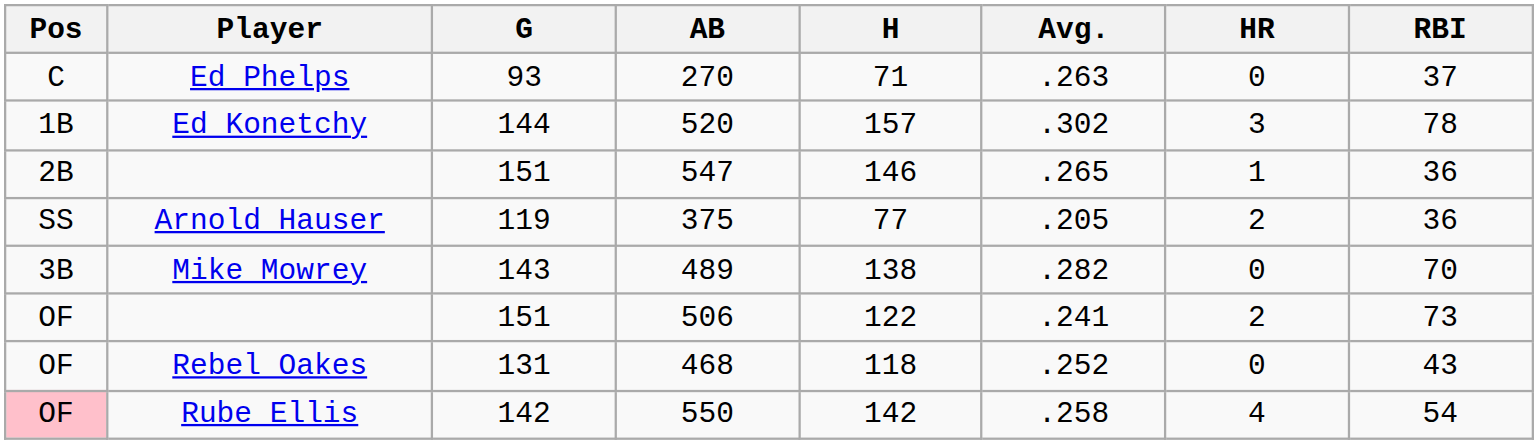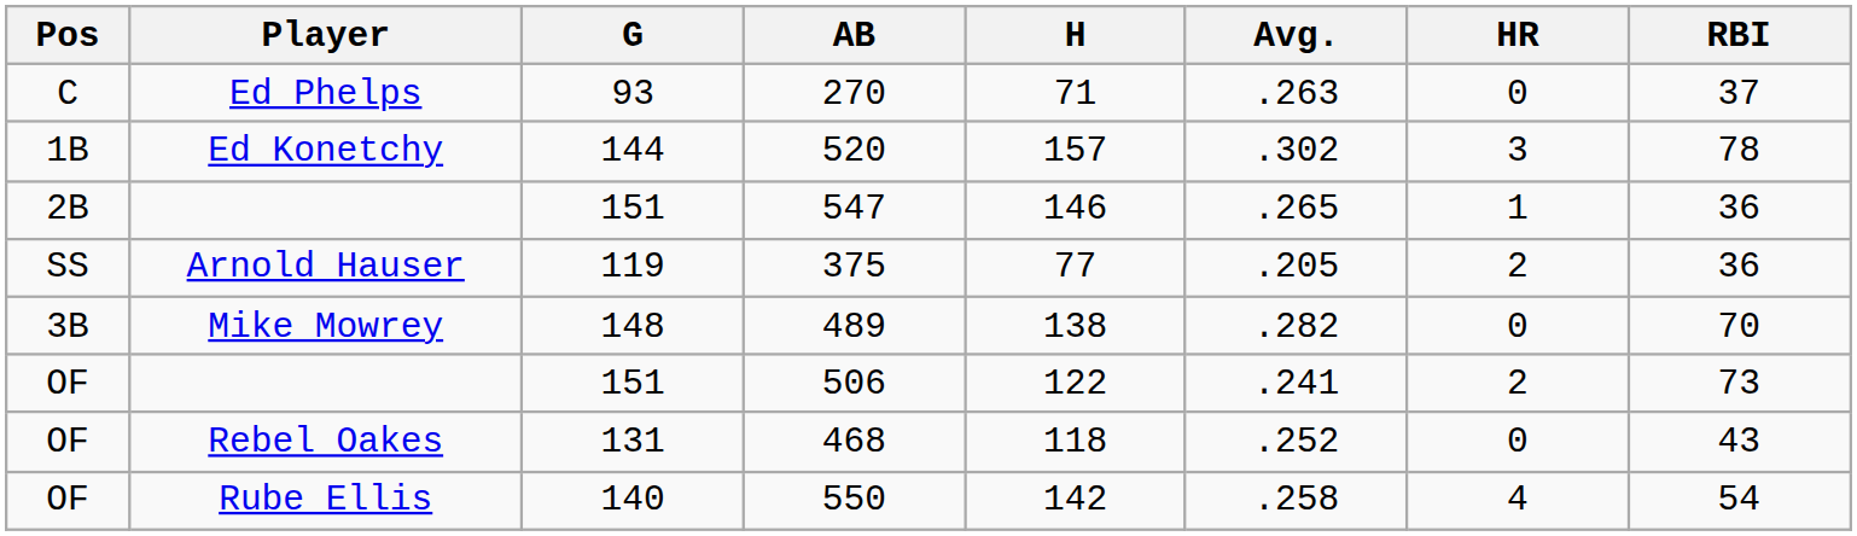 <table class="wikitable sortable">
 <tr>
 <th bgcolor="#DDDDFF" width="5%">Pos</th>
 <th bgcolor="#DDDDFF" width="16%">Player</th>
 <th bgcolor="#DDDDFF" width="9%">G</th>
 <th bgcolor="#DDDDFF" width="9%">AB</th>
 <th bgcolor="#DDDDFF" width="9%">H</th>
 <th bgcolor="#DDDDFF" width="9%">Avg.</th>
 <th bgcolor="#DDDDFF" width="9%">HR</th>
 <th bgcolor="#DDDDFF" width="9%">RBI</th>
 </tr>
 <tr align="center">
 <td>C</td>
 <td><a href='#'>Ed Phelps</a></td>
 <td>93</td>
 <td>270</td>
 <td>71</td>
 <td>.263</td>
 <td>0</td>
 <td>37</td>
 </tr>
 <tr align=center>
 <td>1B</td>
 <td><a href='#'>Ed Konetchy</a></td>
 <td>144</td>
 <td>520</td>
 <td>157</td>
 <td>.302</td>
 <td>3</td>
 <td>78</td>
 </tr>
 <tr align=center>
 <td>2B</td>
 <td></td>
 <td>151</td>
 <td>547</td>
 <td>146</td>
 <td>.265</td>
 <td>1</td>
 <td>36</td>
 </tr>
 <tr align="center">
 <td>SS</td>
 <td><a href='#'>Arnold Hauser</a></td>
 <td>119</td>
 <td>375</td>
 <td>77</td>
 <td>.205</td>
 <td>2</td>
 <td>36</td>
 </tr>
 <tr align=center>
 <td>3B</td>
 <td><a href='#'>Mike Mowrey</a></td>
-<td>143</td>
+<td>148</td>
 <td>489</td>
 <td>138</td>
 <td>.282</td>
 <td>0</td>
 <td>70</td>
 </tr>
 <tr align=center>
 <td>OF</td>
 <td></td>
 <td>151</td>
 <td>506</td>
 <td>122</td>
 <td>.241</td>
 <td>2</td>
 <td>73</td>
 </tr>
 <tr align="center">
 <td>OF</td>
 <td><a href='#'>Rebel Oakes</a></td>
 <td>131</td>
 <td>468</td>
 <td>118</td>
 <td>.252</td>
 <td>0</td>
 <td>43</td>
 </tr>
 <tr align=center>
-<td style="background: pink;">OF</td>
+<td>OF</td>
 <td><a href='#'>Rube Ellis</a></td>
-<td>142</td>
+<td>140</td>
 <td>550</td>
 <td>142</td>
 <td>.258</td>
 <td>4</td>
 <td>54</td>
 </tr>
 </table>
